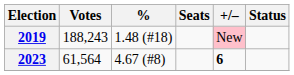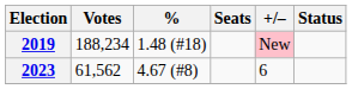 <table class="wikitable" style="text-align:left;">
 <tr>
 <th>Election</th>
 <th>Votes</th>
 <th>%</th>
 <th>Seats</th>
 <th>+/–</th>
 <th>Status</th>
 </tr>
 <tr>
 <th><a href='#'>2019</a></th>
-<td>188,243</td>
+<td>188,234</td>
 <td>1.48 (#18)</td>
 <td></td>
 <td style="background: pink;">New</td>
 <td></td>
 </tr>
 <tr>
 <th><a href='#'>2023</a></th>
-<td>61,564</td>
+<td>61,562</td>
 <td>4.67 (#8)</td>
 <td></td>
-<td><strong> 6</strong></td>
+<td> 6</td>
 <td></td>
 </tr>
 <tr>
 </tr>
 </table>
